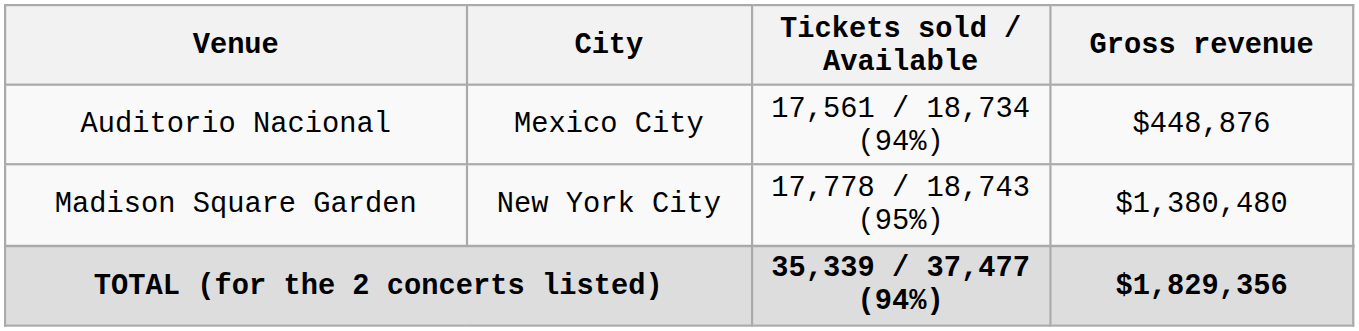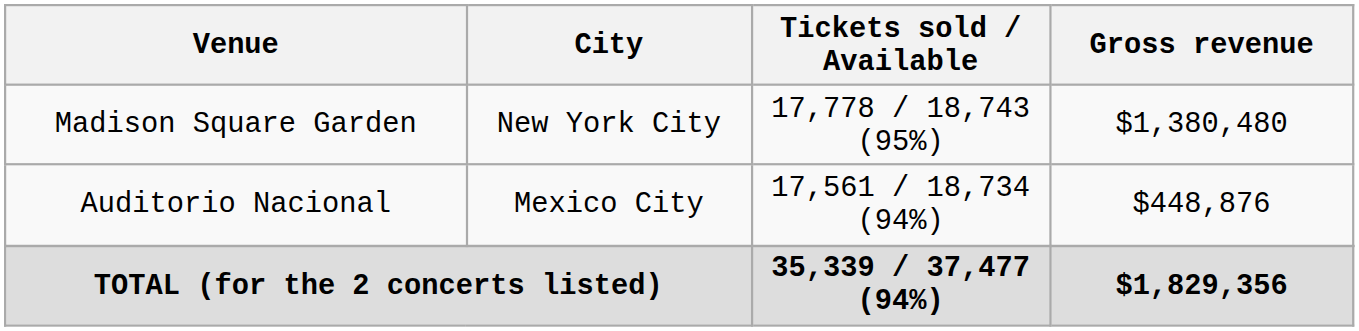 <table class="wikitable" style="text-align:center">
 <tr>
 <th style="width:250px;">Venue</th>
 <th style="width:150px;">City</th>
 <th style="width:150px;">Tickets sold / Available</th>
 <th style="width:150px;">Gross revenue</th>
 </tr>
 <tr>
+<td>Madison Square Garden</td>
+<td>New York City</td>
+<td>17,778 / 18,743 (95%)</td>
+<td>$1,380,480</td>
+</tr>
+<tr>
 <td>Auditorio Nacional</td>
 <td>Mexico City</td>
 <td>17,561 / 18,734 (94%)</td>
 <td>$448,876</td>
-</tr>
-<tr>
-<td>Madison Square Garden</td>
-<td>New York City</td>
-<td>17,778 / 18,743 (95%)</td>
-<td>$1,380,480</td>
 </tr>
 <tr>
 </tr>
 <tr style="background:#ddd;">
 <td colspan="2"><strong>TOTAL (for the 2 concerts listed)</strong></td>
 <td><strong>35,339 / 37,477 (94%)</strong></td>
 <td><strong>$1,829,356</strong></td>
 </tr>
 </table>
